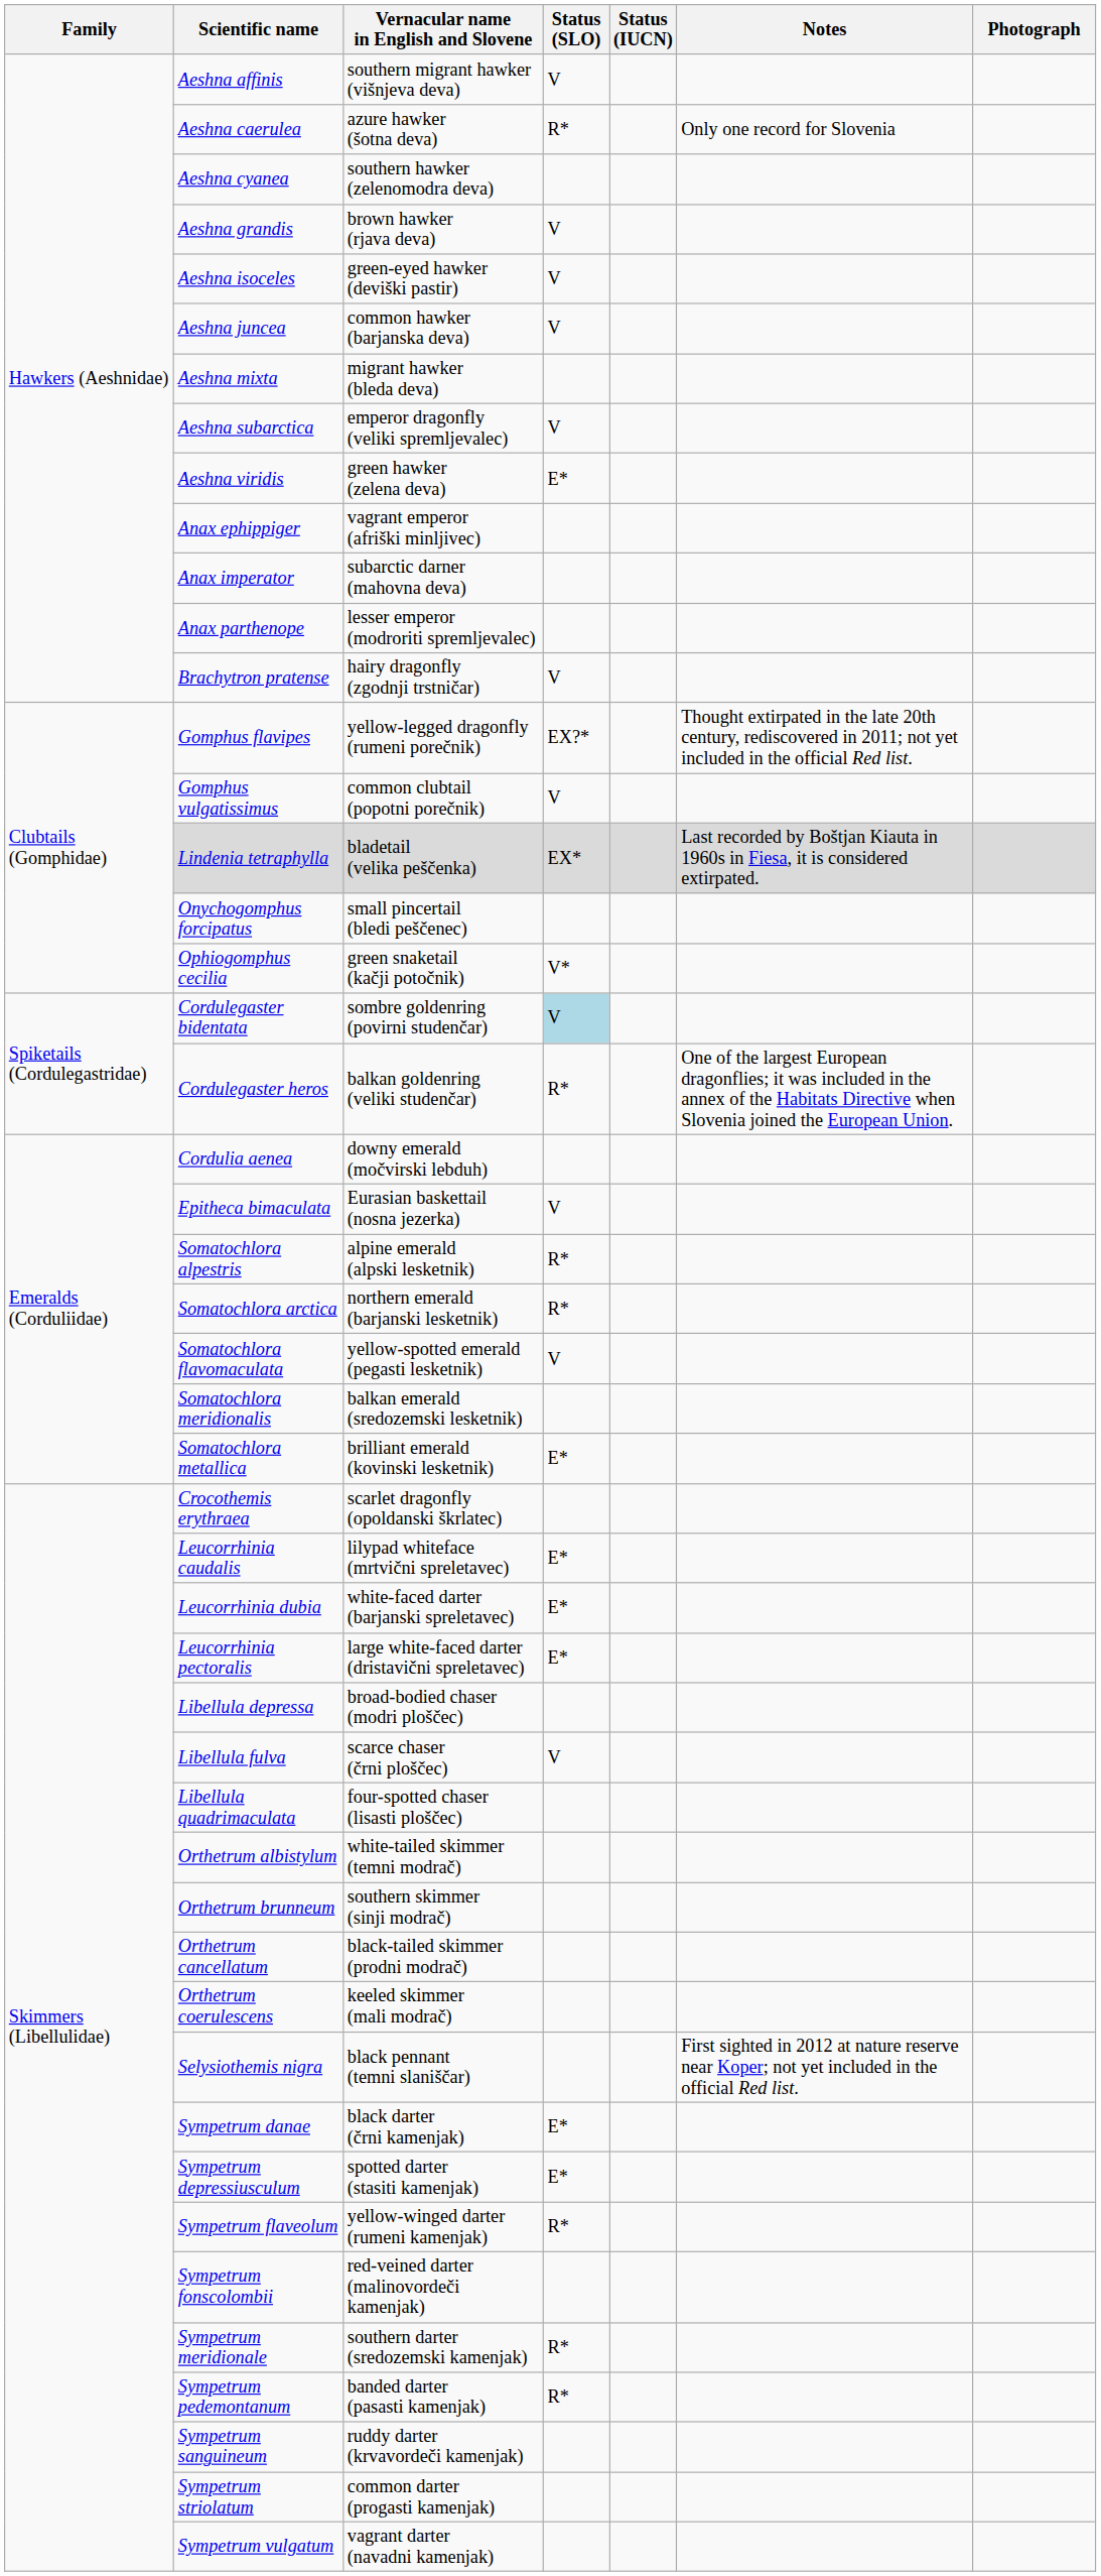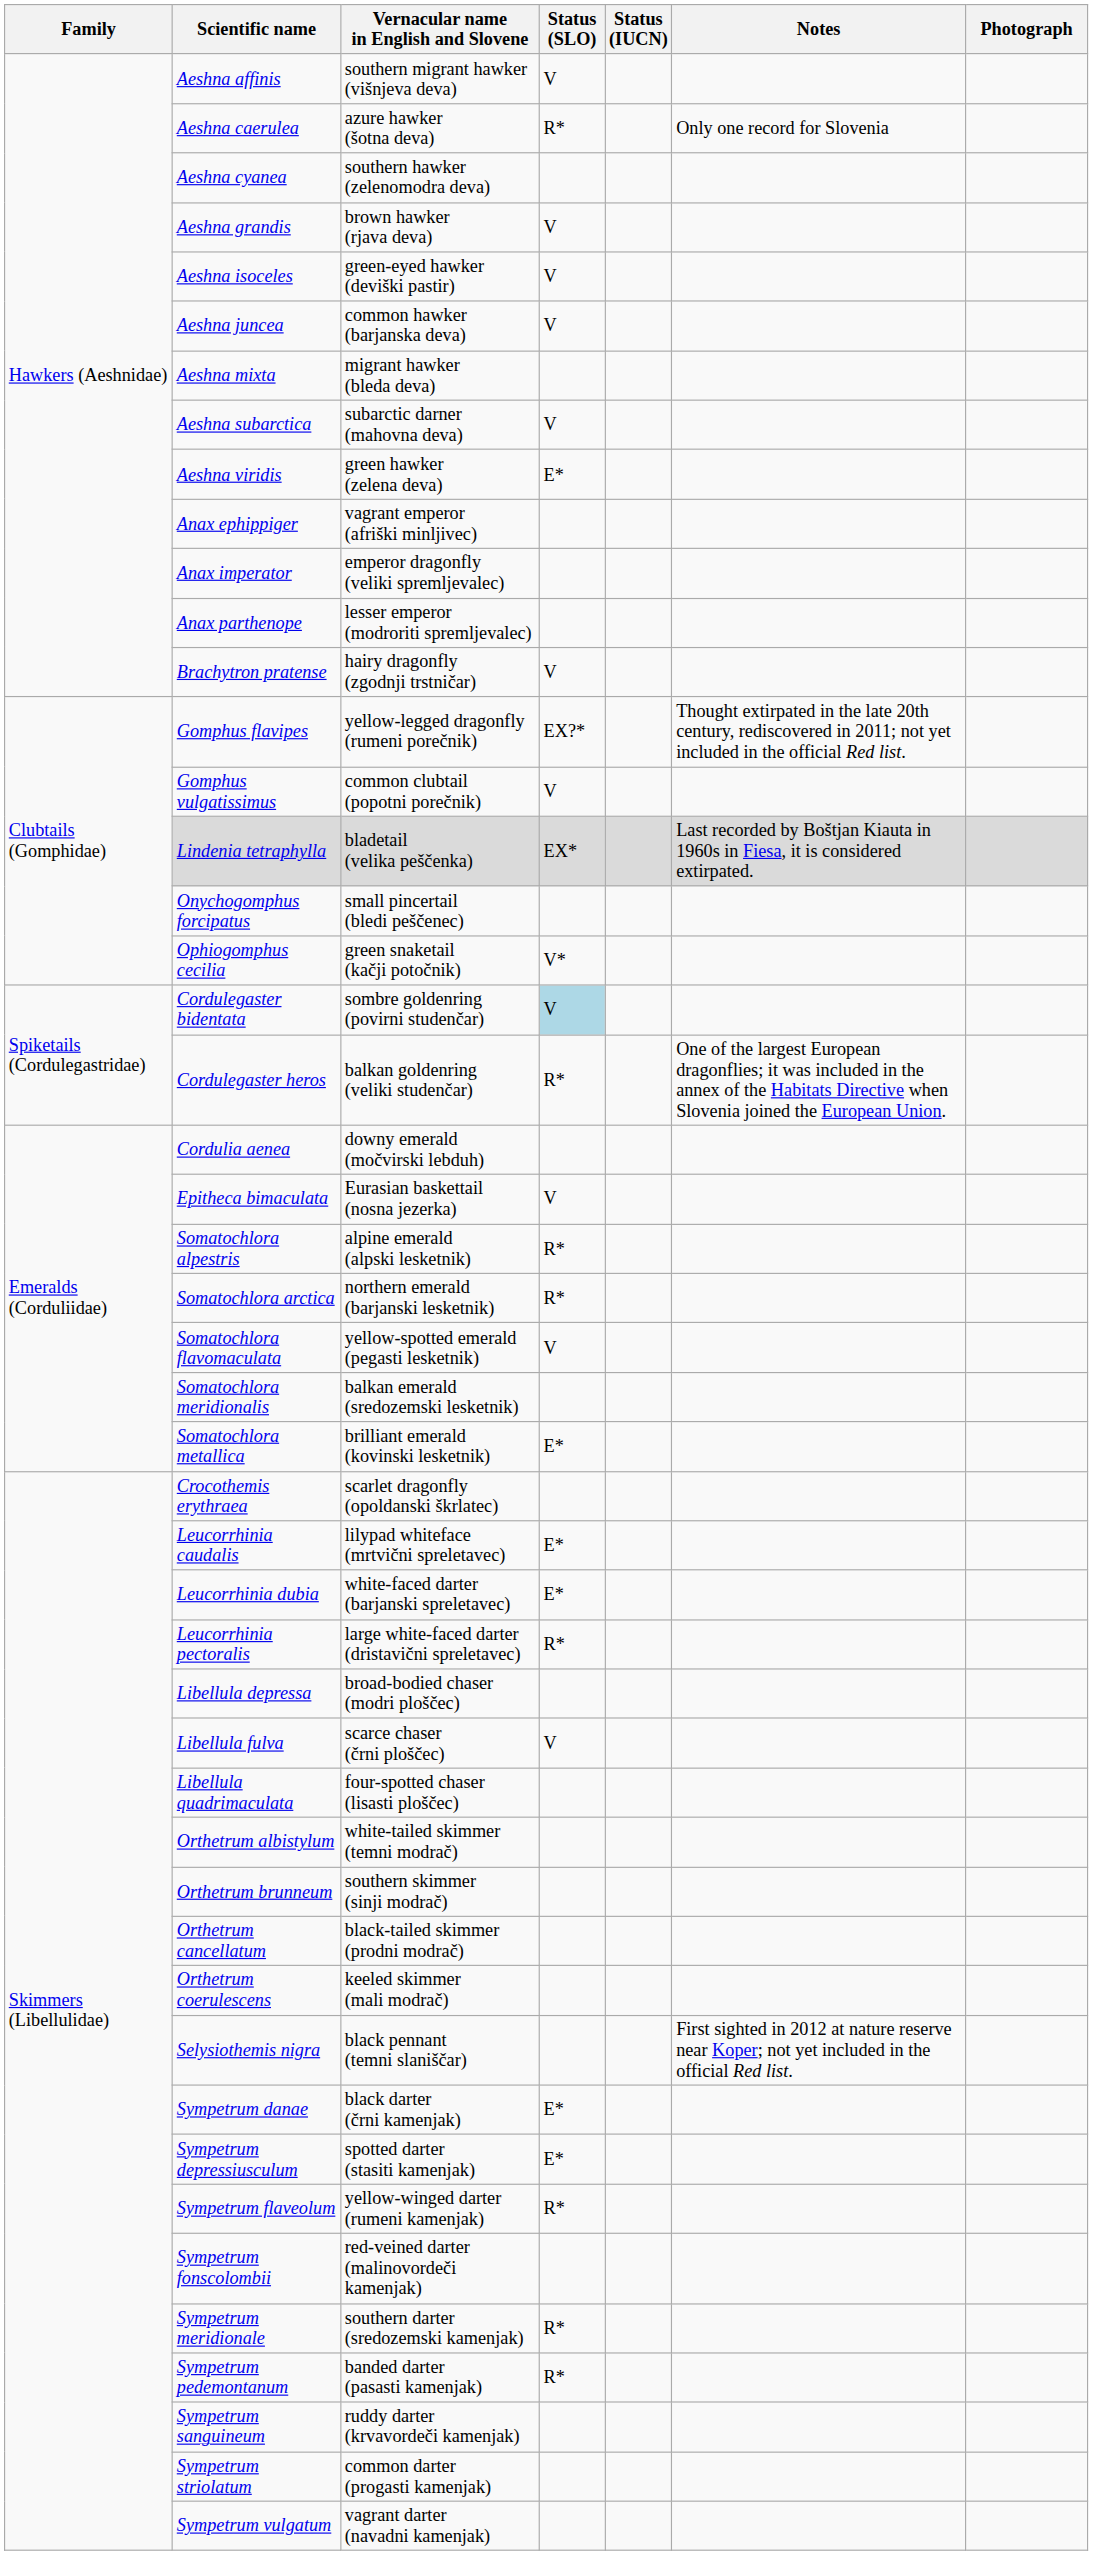 <table class="wikitable sortable">
 <tr>
 <th scope="col" width="140px">Family</th>
 <th scope="col" width="140px">Scientific name</th>
 <th scope="col" width="167px">Vernacular name<br>in English and Slovene</th>
 <th scope="col" width="50px">Status<br>(SLO)</th>
 <th scope="col" width="50px">Status<br>(IUCN)</th>
 <th scope="col" width="250px">Notes</th>
 <th scope="col" width="100px" class="unsortable">Photograph</th>
 </tr>
 <tr>
 <td rowspan=13><a href='#'>Hawkers</a> (Aeshnidae)</td>
 <td><em><a href='#'>Aeshna affinis</a></em></td>
 <td>southern migrant hawker<br>(višnjeva deva)</td>
 <td>V</td>
 <td></td>
 <td></td>
 <td></td>
 </tr>
 <tr>
 <td><em><a href='#'>Aeshna caerulea</a></em></td>
 <td>azure hawker<br>(šotna deva)</td>
 <td>R*</td>
 <td></td>
 <td>Only one record for Slovenia</td>
 <td></td>
 </tr>
 <tr>
 <td><em><a href='#'>Aeshna cyanea</a></em></td>
 <td>southern hawker<br>(zelenomodra deva)</td>
 <td></td>
 <td></td>
 <td></td>
 <td></td>
 </tr>
 <tr>
 <td><em><a href='#'>Aeshna grandis</a></em></td>
 <td>brown hawker<br>(rjava deva)</td>
 <td>V</td>
 <td></td>
 <td></td>
 <td></td>
 </tr>
 <tr>
 <td><em><a href='#'>Aeshna isoceles</a></em></td>
 <td>green-eyed hawker<br>(deviški pastir)</td>
 <td>V</td>
 <td></td>
 <td></td>
 <td></td>
 </tr>
 <tr>
 <td><em><a href='#'>Aeshna juncea</a></em></td>
 <td>common hawker<br>(barjanska deva)</td>
 <td>V</td>
 <td></td>
 <td></td>
 <td></td>
 </tr>
 <tr>
 <td><em><a href='#'>Aeshna mixta</a></em></td>
 <td>migrant hawker<br>(bleda deva)</td>
 <td></td>
 <td></td>
 <td></td>
 <td></td>
 </tr>
 <tr>
 <td><em><a href='#'>Aeshna subarctica</a></em></td>
-<td>emperor dragonfly<br>(veliki spremljevalec)</td>
+<td>subarctic darner<br>(mahovna deva)</td>
 <td>V</td>
 <td></td>
 <td></td>
 <td></td>
 </tr>
 <tr>
 <td><em><a href='#'>Aeshna viridis</a></em></td>
 <td>green hawker<br>(zelena deva)</td>
 <td>E*</td>
 <td></td>
 <td></td>
 <td></td>
 </tr>
 <tr>
 <td><em><a href='#'>Anax ephippiger</a></em></td>
 <td>vagrant emperor<br>(afriški minljivec)</td>
 <td></td>
 <td></td>
 <td></td>
 <td></td>
 </tr>
 <tr>
 <td><em><a href='#'>Anax imperator</a></em></td>
-<td>subarctic darner<br>(mahovna deva)</td>
+<td>emperor dragonfly<br>(veliki spremljevalec)</td>
 <td></td>
 <td></td>
 <td></td>
 <td></td>
 </tr>
 <tr>
 <td><em><a href='#'>Anax parthenope</a></em></td>
 <td>lesser emperor<br>(modroriti spremljevalec)</td>
 <td></td>
 <td></td>
 <td></td>
 <td></td>
 </tr>
 <tr>
 <td><em><a href='#'>Brachytron pratense</a></em></td>
 <td>hairy dragonfly<br>(zgodnji trstničar)</td>
 <td>V</td>
 <td></td>
 <td></td>
 <td></td>
 </tr>
 <tr>
 <td rowspan=5><a href='#'>Clubtails</a> (Gomphidae)</td>
 <td><em><a href='#'>Gomphus flavipes</a></em></td>
 <td>yellow-legged dragonfly<br>(rumeni porečnik)</td>
 <td>EX?*</td>
 <td></td>
 <td>Thought extirpated in the late 20th century, rediscovered in 2011; not yet included in the official <em>Red list</em>.</td>
 <td></td>
 </tr>
 <tr>
 <td><em><a href='#'>Gomphus vulgatissimus</a></em></td>
 <td>common clubtail<br>(popotni porečnik)</td>
 <td>V</td>
 <td></td>
 <td></td>
 <td></td>
 </tr>
 <tr style="background:#DADADA">
 <td><em><a href='#'>Lindenia tetraphylla</a></em></td>
 <td>bladetail<br>(velika peščenka)</td>
 <td>EX*</td>
 <td></td>
 <td>Last recorded by Boštjan Kiauta in 1960s in <a href='#'>Fiesa</a>, it is considered extirpated.</td>
 <td></td>
 </tr>
 <tr>
 <td><em><a href='#'>Onychogomphus forcipatus</a></em></td>
 <td>small pincertail<br>(bledi peščenec)</td>
 <td></td>
 <td></td>
 <td></td>
 <td></td>
 </tr>
 <tr>
 <td><em><a href='#'>Ophiogomphus cecilia</a></em></td>
 <td>green snaketail<br>(kačji potočnik)</td>
 <td>V*</td>
 <td></td>
 <td></td>
 <td></td>
 </tr>
 <tr>
 <td rowspan=2><a href='#'>Spiketails</a> (Cordulegastridae)</td>
 <td><em><a href='#'>Cordulegaster bidentata</a></em></td>
 <td>sombre goldenring<br>(povirni studenčar)</td>
 <td style="background: lightblue;">V</td>
 <td></td>
 <td></td>
 <td></td>
 </tr>
 <tr>
 <td><em><a href='#'>Cordulegaster heros</a></em></td>
 <td>balkan goldenring<br>(veliki studenčar)</td>
 <td>R*</td>
 <td></td>
 <td>One of the largest European dragonflies; it was included in the annex of the <a href='#'>Habitats Directive</a> when Slovenia joined the <a href='#'>European Union</a>.</td>
 <td></td>
 </tr>
 <tr>
 <td rowspan=7><a href='#'>Emeralds</a> (Corduliidae)</td>
 <td><em><a href='#'>Cordulia aenea</a></em></td>
 <td>downy emerald<br>(močvirski lebduh)</td>
 <td></td>
 <td></td>
 <td></td>
 <td></td>
 </tr>
 <tr>
 <td><em><a href='#'>Epitheca bimaculata</a></em></td>
 <td>Eurasian baskettail<br>(nosna jezerka)</td>
 <td>V</td>
 <td></td>
 <td></td>
 <td></td>
 </tr>
 <tr>
 <td><em><a href='#'>Somatochlora alpestris</a></em></td>
 <td>alpine emerald<br>(alpski lesketnik)</td>
 <td>R*</td>
 <td></td>
 <td></td>
 <td></td>
 </tr>
 <tr>
 <td><em><a href='#'>Somatochlora arctica</a></em></td>
 <td>northern emerald<br>(barjanski lesketnik)</td>
 <td>R*</td>
 <td></td>
 <td></td>
 <td></td>
 </tr>
 <tr>
 <td><em><a href='#'>Somatochlora flavomaculata</a></em></td>
 <td>yellow-spotted emerald<br>(pegasti lesketnik)</td>
 <td>V</td>
 <td></td>
 <td></td>
 <td></td>
 </tr>
 <tr>
 <td><em><a href='#'>Somatochlora meridionalis</a></em></td>
 <td>balkan emerald<br>(sredozemski lesketnik)</td>
 <td></td>
 <td></td>
 <td></td>
 <td></td>
 </tr>
 <tr>
 <td><em><a href='#'>Somatochlora metallica</a></em></td>
 <td>brilliant emerald<br>(kovinski lesketnik)</td>
 <td>E*</td>
 <td></td>
 <td></td>
 <td></td>
 </tr>
 <tr>
 <td rowspan=21><a href='#'>Skimmers</a> (Libellulidae)</td>
 <td><em><a href='#'>Crocothemis erythraea</a></em></td>
 <td>scarlet dragonfly<br>(opoldanski škrlatec)</td>
 <td></td>
 <td></td>
 <td></td>
 <td></td>
 </tr>
 <tr>
 <td><em><a href='#'>Leucorrhinia caudalis</a></em></td>
 <td>lilypad whiteface<br>(mrtvični spreletavec)</td>
 <td>E*</td>
 <td></td>
 <td></td>
 <td></td>
 </tr>
 <tr>
 <td><em><a href='#'>Leucorrhinia dubia</a></em></td>
 <td>white-faced darter<br>(barjanski spreletavec)</td>
 <td>E*</td>
 <td></td>
 <td></td>
 <td></td>
 </tr>
 <tr>
 <td><em><a href='#'>Leucorrhinia pectoralis</a></em></td>
 <td>large white-faced darter<br>(dristavični spreletavec)</td>
-<td>E*</td>
+<td>R*</td>
 <td></td>
 <td></td>
 <td></td>
 </tr>
 <tr>
 <td><em><a href='#'>Libellula depressa</a></em></td>
 <td>broad-bodied chaser<br>(modri ploščec)</td>
 <td></td>
 <td></td>
 <td></td>
 <td></td>
 </tr>
 <tr>
 <td><em><a href='#'>Libellula fulva</a></em></td>
 <td>scarce chaser<br>(črni ploščec)</td>
 <td>V</td>
 <td></td>
 <td></td>
 <td></td>
 </tr>
 <tr>
 <td><em><a href='#'>Libellula quadrimaculata</a></em></td>
 <td>four-spotted chaser<br>(lisasti ploščec)</td>
 <td></td>
 <td></td>
 <td></td>
 <td></td>
 </tr>
 <tr>
 <td><em><a href='#'>Orthetrum albistylum</a></em></td>
 <td>white-tailed skimmer<br>(temni modrač)</td>
 <td></td>
 <td></td>
 <td></td>
 <td></td>
 </tr>
 <tr>
 <td><em><a href='#'>Orthetrum brunneum</a></em></td>
 <td>southern skimmer<br>(sinji modrač)</td>
 <td></td>
 <td></td>
 <td></td>
 <td></td>
 </tr>
 <tr>
 <td><em><a href='#'>Orthetrum cancellatum</a></em></td>
 <td>black-tailed skimmer<br>(prodni modrač)</td>
 <td></td>
 <td></td>
 <td></td>
 <td></td>
 </tr>
 <tr>
 <td><em><a href='#'>Orthetrum coerulescens</a></em></td>
 <td>keeled skimmer<br>(mali modrač)</td>
 <td></td>
 <td></td>
 <td></td>
 <td></td>
 </tr>
 <tr>
 <td><em><a href='#'>Selysiothemis nigra</a></em></td>
 <td>black pennant<br>(temni slaniščar)</td>
 <td></td>
 <td></td>
 <td>First sighted in 2012 at  nature reserve near <a href='#'>Koper</a>; not yet included in the official <em>Red list</em>.</td>
 <td></td>
 </tr>
 <tr>
 <td><em><a href='#'>Sympetrum danae</a></em></td>
 <td>black darter<br>(črni kamenjak)</td>
 <td>E*</td>
 <td></td>
 <td></td>
 <td></td>
 </tr>
 <tr>
 <td><em><a href='#'>Sympetrum depressiusculum</a></em></td>
 <td>spotted darter<br>(stasiti kamenjak)</td>
 <td>E*</td>
 <td></td>
 <td></td>
 <td></td>
 </tr>
 <tr>
 <td><em><a href='#'>Sympetrum flaveolum</a></em></td>
 <td>yellow-winged darter<br>(rumeni kamenjak)</td>
 <td>R*</td>
 <td></td>
 <td></td>
 <td></td>
 </tr>
 <tr>
 <td><em><a href='#'>Sympetrum fonscolombii</a></em></td>
 <td>red-veined darter<br>(malinovordeči kamenjak)</td>
 <td></td>
 <td></td>
 <td></td>
 <td></td>
 </tr>
 <tr>
 <td><em><a href='#'>Sympetrum meridionale</a></em></td>
 <td>southern darter<br>(sredozemski kamenjak)</td>
 <td>R*</td>
 <td></td>
 <td></td>
 <td></td>
 </tr>
 <tr>
 <td><em><a href='#'>Sympetrum pedemontanum</a></em></td>
 <td>banded darter<br>(pasasti kamenjak)</td>
 <td>R*</td>
 <td></td>
 <td></td>
 <td></td>
 </tr>
 <tr>
 <td><em><a href='#'>Sympetrum sanguineum</a></em></td>
 <td>ruddy darter<br>(krvavordeči kamenjak)</td>
 <td></td>
 <td></td>
 <td></td>
 <td></td>
 </tr>
 <tr>
 <td><em><a href='#'>Sympetrum striolatum</a></em></td>
 <td>common darter<br>(progasti kamenjak)</td>
 <td></td>
 <td></td>
 <td></td>
 <td></td>
 </tr>
 <tr>
 <td><em><a href='#'>Sympetrum vulgatum</a></em></td>
 <td>vagrant darter<br>(navadni kamenjak)</td>
 <td></td>
 <td></td>
 <td></td>
 <td></td>
 </tr>
 </table>
